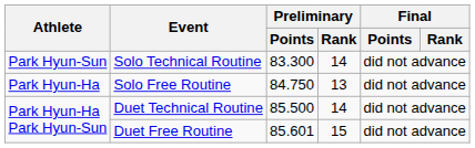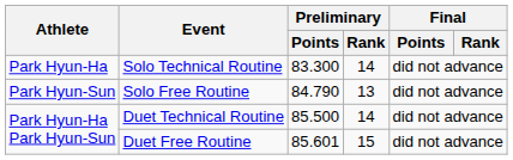 <table class=wikitable style="font-size:90%">
 <tr>
 <th rowspan="2">Athlete</th>
 <th rowspan="2">Event</th>
 <th colspan="2">Preliminary</th>
 <th colspan="2">Final</th>
 </tr>
 <tr>
 <th>Points</th>
 <th>Rank</th>
 <th>Points</th>
 <th>Rank</th>
 </tr>
 <tr>
-<td rowspan="1"><a href='#'>Park Hyun-Sun</a></td>
+<td rowspan="1"><a href='#'>Park Hyun-Ha</a></td>
 <td><a href='#'>Solo Technical Routine</a></td>
 <td align=center>83.300</td>
 <td align=center>14</td>
 <td align=center colspan=2>did not advance</td>
 </tr>
 <tr>
-<td rowspan="1"><a href='#'>Park Hyun-Ha</a></td>
+<td rowspan="1"><a href='#'>Park Hyun-Sun</a></td>
 <td><a href='#'>Solo Free Routine</a></td>
-<td align=center>84.750</td>
+<td align=center>84.790</td>
 <td align=center>13</td>
 <td align=center colspan=2>did not advance</td>
 </tr>
 <tr>
 <td rowspan="2"><a href='#'>Park Hyun-Ha</a><br><a href='#'>Park Hyun-Sun</a></td>
 <td><a href='#'>Duet Technical Routine</a></td>
 <td align=center>85.500</td>
 <td align=center>14</td>
 <td align=center colspan=2>did not advance</td>
 </tr>
 <tr>
 <td><a href='#'>Duet Free Routine</a></td>
 <td align=center>85.601</td>
 <td align=center>15</td>
 <td align=center colspan=2>did not advance</td>
 </tr>
 </table>
